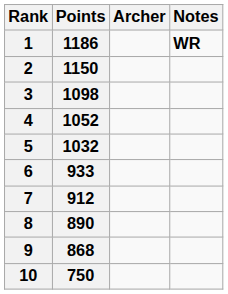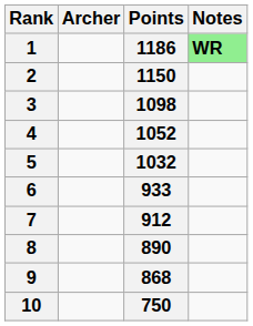 <table class=wikitable>
 <tr>
 <th>Rank</th>
+<th>Archer</th>
 <th>Points</th>
-<th>Archer</th>
 <th>Notes</th>
 </tr>
 <tr>
 <th>1</th>
+<td></td>
 <th>1186</th>
-<td></td>
-<td><strong>WR</strong></td>
+<td style="background: lightgreen;"><strong>WR</strong></td>
 </tr>
 <tr>
 <th>2</th>
+<td></td>
 <th>1150</th>
-<td></td>
 <td></td>
 </tr>
 <tr>
 <th>3</th>
+<td></td>
 <th>1098</th>
-<td></td>
 <td></td>
 </tr>
 <tr>
 <th>4</th>
+<td></td>
 <th>1052</th>
-<td></td>
 <td></td>
 </tr>
 <tr>
 <th>5</th>
+<td></td>
 <th>1032</th>
-<td></td>
 <td></td>
 </tr>
 <tr>
 <th>6</th>
+<td></td>
 <th>933</th>
-<td></td>
 <td></td>
 </tr>
 <tr>
 <th>7</th>
+<td></td>
 <th>912</th>
-<td></td>
 <td></td>
 </tr>
 <tr>
 <th>8</th>
+<td></td>
 <th>890</th>
-<td></td>
 <td></td>
 </tr>
 <tr>
 <th>9</th>
+<td></td>
 <th>868</th>
-<td></td>
 <td></td>
 </tr>
 <tr>
 <th>10</th>
+<td></td>
 <th>750</th>
-<td></td>
 <td></td>
 </tr>
 </table>
